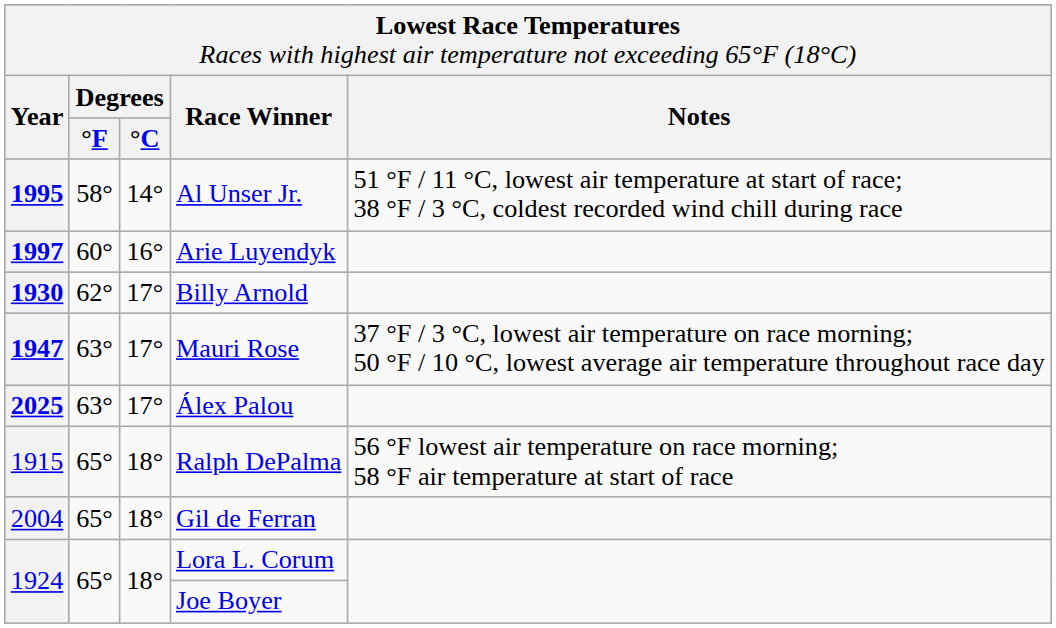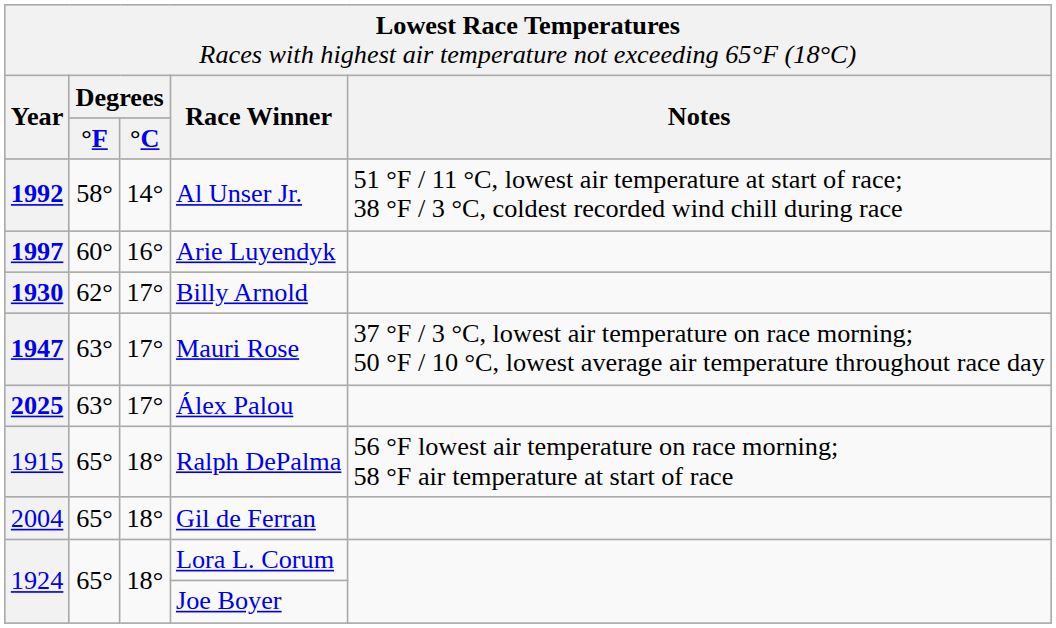 <table class="wikitable">
 <tr>
 <td style="background:#F2F2F2;" align="center" colspan="6"><strong>Lowest Race Temperatures</strong><br><em>Races with highest air temperature not exceeding 65°F (18°C)</em></td>
 </tr>
 <tr>
 <td style="background:#F2F2F2;" align="center" rowspan="2"><strong>Year</strong></td>
 <td style="background:#F2F2F2;" align="center" colspan="2"><strong>Degrees</strong></td>
 <td style="background:#F2F2F2;" align="center" rowspan="2"><strong>Race Winner</strong></td>
 <td style="background:#F2F2F2;" align="center" rowspan="2"><strong>Notes</strong></td>
 </tr>
 <tr>
 <td style="background:#F2F2F2;" align="center"><strong>°<a href='#'>F</a></strong></td>
 <td style="background:#F2F2F2;" align="center"><strong>°<a href='#'>C</a></strong></td>
 </tr>
 <tr>
-<td style="background:#F2F2F2;" align="center"><strong><a href='#'>1995</a></strong></td>
+<td style="background:#F2F2F2;" align="center"><strong><a href='#'>1992</a></strong></td>
 <td align="center">58°</td>
 <td align="center">14°</td>
 <td> <a href='#'>Al Unser Jr.</a></td>
 <td>51 °F / 11 °C, lowest air temperature at start of race;<br>38 °F / 3 °C, coldest recorded wind chill during race</td>
 </tr>
 <tr>
 <td style="background:#F2F2F2;" align="center"><strong><a href='#'>1997</a></strong></td>
 <td align="center">60°</td>
 <td align="center">16°</td>
 <td> <a href='#'>Arie Luyendyk</a></td>
 <td> </td>
 </tr>
 <tr>
 <td style="background:#F2F2F2;" align="center"><strong><a href='#'>1930</a></strong></td>
 <td align="center">62°</td>
 <td align="center">17°</td>
 <td> <a href='#'>Billy Arnold</a></td>
 <td> </td>
 </tr>
 <tr>
 <td style="background:#F2F2F2;" align="center"><strong><a href='#'>1947</a></strong></td>
 <td align="center">63°</td>
 <td align="center">17°</td>
 <td> <a href='#'>Mauri Rose</a></td>
 <td>37 °F / 3 °C, lowest air temperature on race morning;<br>50 °F / 10 °C, lowest average air temperature throughout race day</td>
 </tr>
 <tr>
 <td style="background:#F2F2F2;" align="center"><strong><a href='#'>2025</a></td>
 <td align="center">63°</td>
 <td align="center">17°</td>
 <td> <a href='#'>Álex Palou</a></td>
 <td> </td>
 </tr>
 <tr>
 <td style="background:#F2F2F2;" align="center"></strong><a href='#'>1915</a><strong></td>
 <td align="center">65°</td>
 <td align="center">18°</td>
 <td> <a href='#'>Ralph DePalma</a></td>
 <td>56 °F lowest air temperature on race morning;<br>58 °F air temperature at start of race</td>
 </tr>
 <tr>
 <td style="background:#F2F2F2;" align="center"></strong><a href='#'>2004</a><strong></td>
 <td align="center">65°</td>
 <td align="center">18°</td>
 <td> <a href='#'>Gil de Ferran</a></td>
 <td> </td>
 </tr>
 <tr>
 <td style="background:#F2F2F2;" align="center" rowspan="2"></strong><a href='#'>1924</a><strong></td>
 <td align="center" rowspan="2">65°</td>
 <td align="center" rowspan="2">18°</td>
 <td> <a href='#'>Lora L. Corum</a></td>
 <td rowspan="2"> </td>
 </tr>
 <tr>
 <td> <a href='#'>Joe Boyer</a></td>
 </tr>
 </table>
